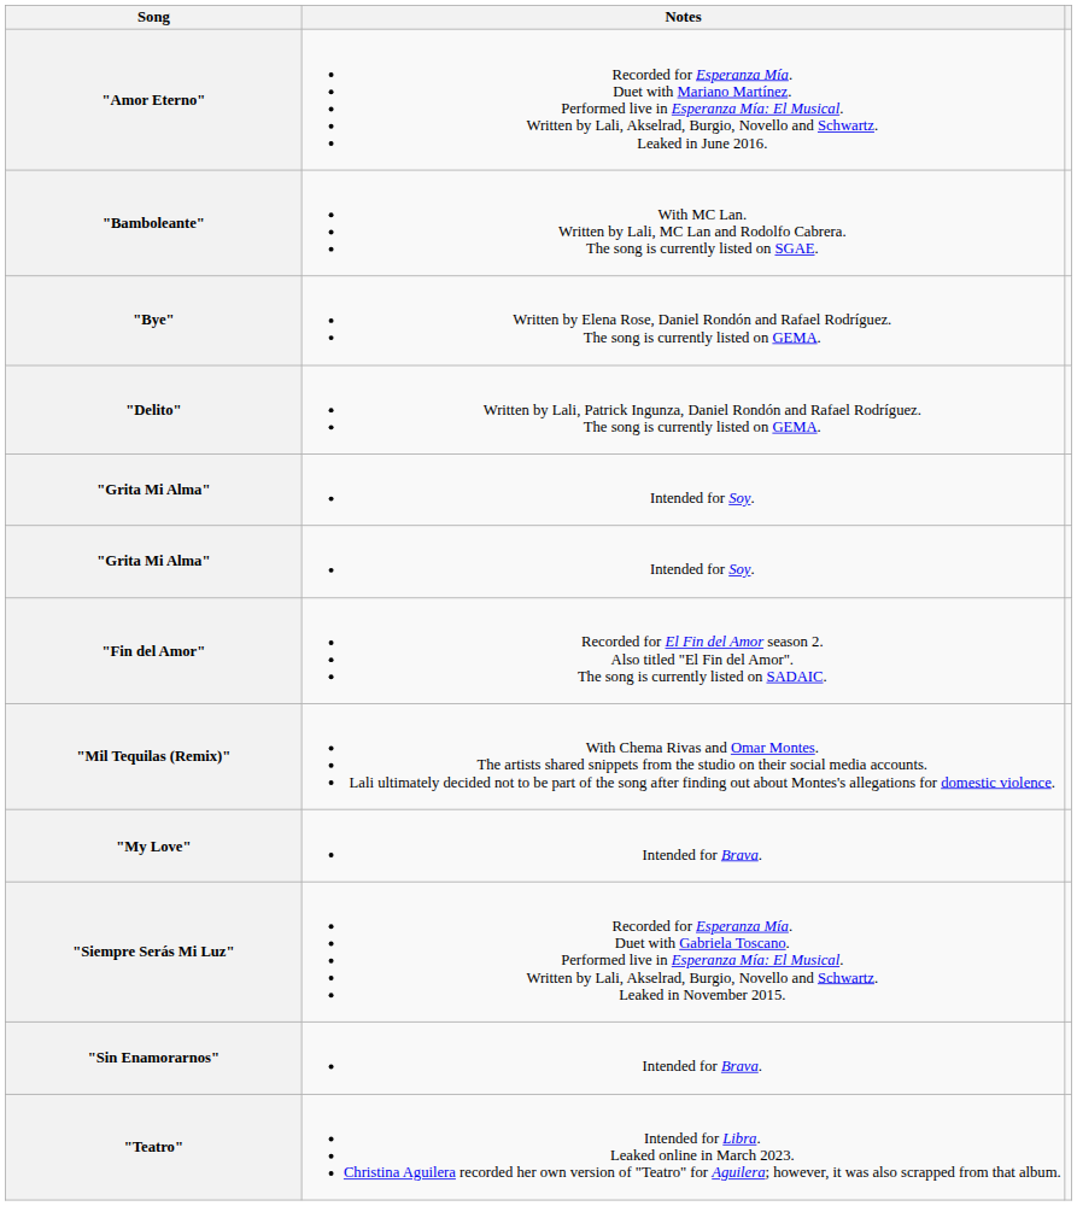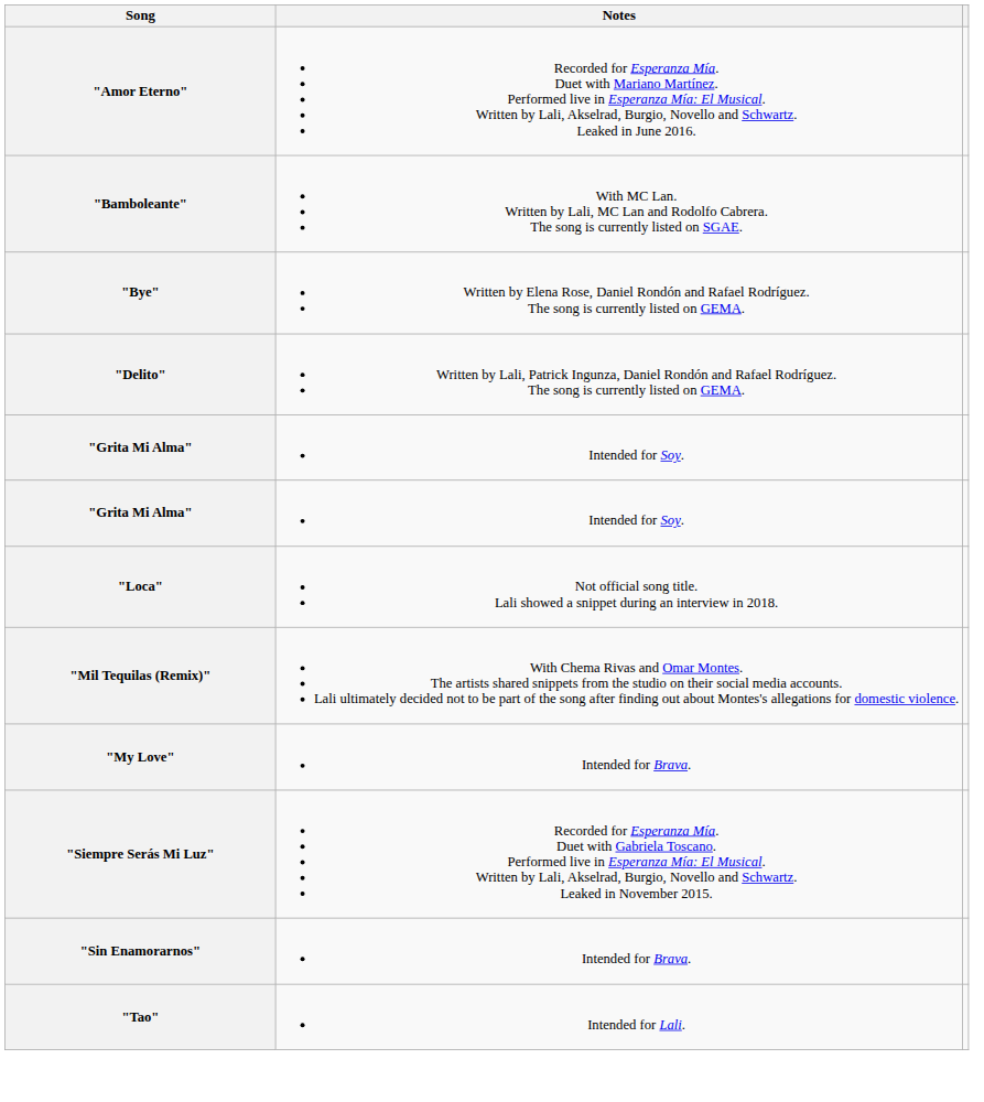 <table class="wikitable sortable plainrowheaders" style="text-align:center;">
 <tr>
 <th scope="col" style="width:19em;">Song</th>
 <th class="unsortable" scope="col">Notes</th>
 <th class="unsortable" scope="col"></th>
 </tr>
 <tr>
 <th scope=row>"Amor Eterno"</th>
 <td><br><ul><li>Recorded for <em><a href='#'>Esperanza Mía</a></em>.</li><li>Duet with <a href='#'>Mariano Martínez</a>.</li><li>Performed live in <em><a href='#'>Esperanza Mía: El Musical</a></em>.</li><li>Written by Lali, Akselrad, Burgio, Novello and <a href='#'>Schwartz</a>.</li><li>Leaked in June 2016.</li></ul></td>
 <td></td>
 </tr>
 <tr>
 <th scope=row>"Bamboleante"</th>
 <td><br><ul><li>With MC Lan.</li><li>Written by Lali, MC Lan and Rodolfo Cabrera.</li><li>The song is currently listed on <a href='#'>SGAE</a>.</li></ul></td>
 <td></td>
 </tr>
 <tr>
 <th scope=row>"Bye"</th>
 <td><br><ul><li>Written by Elena Rose, Daniel Rondón and Rafael Rodríguez.</li><li>The song is currently listed on <a href='#'>GEMA</a>.</li></ul></td>
 <td></td>
 </tr>
 <tr>
 <th scope=row>"Delito"</th>
 <td><br><ul><li>Written by Lali, Patrick Ingunza, Daniel Rondón and Rafael Rodríguez.</li><li>The song is currently listed on <a href='#'>GEMA</a>.</li></ul></td>
 <td></td>
 </tr>
 <tr>
 <th scope="row">"Grita Mi Alma"</th>
 <td><br><ul><li>Intended for <em><a href='#'>Soy</a></em>.</li></ul></td>
 <td></td>
 </tr>
 <tr>
 <th scope="row">"Grita Mi Alma"</th>
 <td><br><ul><li>Intended for <em><a href='#'>Soy</a></em>.</li></ul></td>
 <td></td>
 </tr>
 <tr>
-<th scope="row">"Fin del Amor"</th>
-<td><br><ul><li>Recorded for <em><a href='#'>El Fin del Amor</a></em> season 2.</li><li>Also titled "El Fin del Amor".</li><li>The song is currently listed on <a href='#'>SADAIC</a>.</li></ul></td>
+<th scope="row">"Loca"</th>
+<td><br><ul><li>Not official song title.</li><li>Lali showed a snippet during an interview in 2018.</li></ul></td>
 <td></td>
 </tr>
 <tr>
 <th scope="row">"Mil Tequilas (Remix)"</th>
 <td><br><ul><li>With Chema Rivas and <a href='#'>Omar Montes</a>.</li><li>The artists shared snippets from the studio on their social media accounts.</li><li>Lali ultimately decided not to be part of the song after finding out about Montes's allegations for <a href='#'>domestic violence</a>.</li></ul></td>
 <td></td>
 </tr>
 <tr>
 <th scope="row">"My Love"</th>
 <td><br><ul><li>Intended for <em><a href='#'>Brava</a></em>.</li></ul></td>
 <td></td>
 </tr>
 <tr>
 <th scope=row>"Siempre Serás Mi Luz"</th>
 <td><br><ul><li>Recorded for <em><a href='#'>Esperanza Mía</a></em>.</li><li>Duet with <a href='#'>Gabriela Toscano</a>.</li><li>Performed live in <em><a href='#'>Esperanza Mía: El Musical</a></em>.</li><li>Written by Lali, Akselrad, Burgio, Novello and <a href='#'>Schwartz</a>.</li><li>Leaked in November 2015.</li></ul></td>
 <td></td>
 </tr>
 <tr>
 <th scope="row">"Sin Enamorarnos"</th>
 <td><br><ul><li>Intended for <em><a href='#'>Brava</a></em>.</li></ul></td>
 <td></td>
 </tr>
 <tr>
-<th scope="row">"Teatro"</th>
-<td><br><ul><li>Intended for <em><a href='#'>Libra</a></em>.</li><li>Leaked online in March 2023.</li><li><a href='#'>Christina Aguilera</a> recorded her own version of "Teatro" for <em><a href='#'>Aguilera</a></em>; however, it was also scrapped from that album.</li></ul></td>
+<th scope="row">"Tao"</th>
+<td><br><ul><li>Intended for <em><a href='#'>Lali</a></em>.</li></ul></td>
 <td></td>
 </tr>
 </table>
